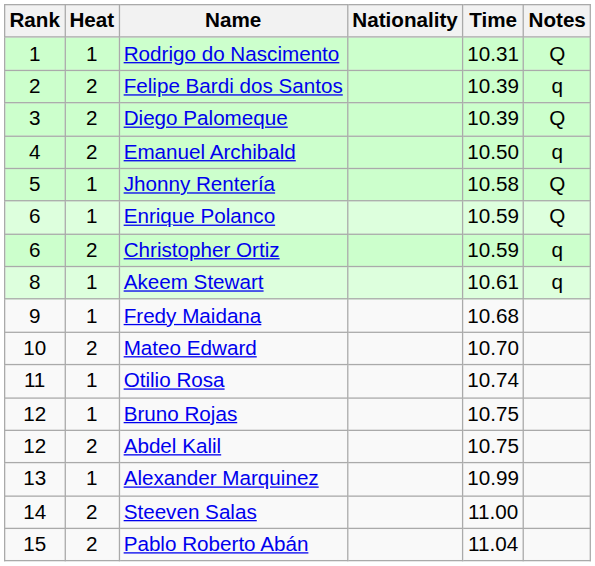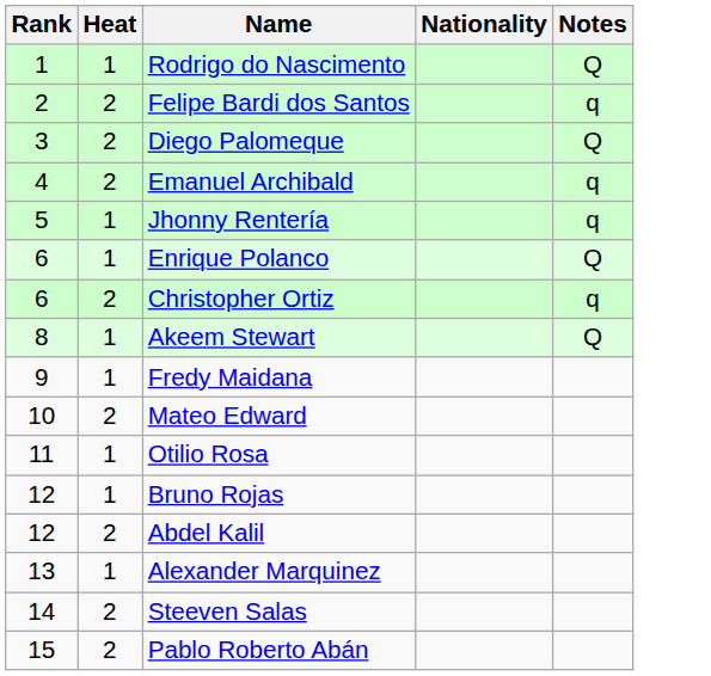 <table class="wikitable sortable" style="text-align:center">
 <tr>
 <th>Rank</th>
 <th>Heat</th>
 <th>Name</th>
 <th>Nationality</th>
-<th>Time</th>
 <th>Notes</th>
 </tr>
 <tr bgcolor=ccffcc>
 <td>1</td>
 <td>1</td>
 <td align=left><a href='#'>Rodrigo do Nascimento</a></td>
 <td align=left></td>
-<td>10.31</td>
 <td>Q</td>
 </tr>
 <tr bgcolor=ccffcc>
 <td>2</td>
 <td>2</td>
 <td align=left><a href='#'>Felipe Bardi dos Santos</a></td>
 <td align=left></td>
-<td>10.39</td>
 <td>q</td>
 </tr>
 <tr bgcolor=ccffcc>
 <td>3</td>
 <td>2</td>
 <td align=left><a href='#'>Diego Palomeque</a></td>
 <td align=left></td>
-<td>10.39</td>
 <td>Q</td>
 </tr>
 <tr bgcolor=ccffcc>
 <td>4</td>
 <td>2</td>
 <td align=left><a href='#'>Emanuel Archibald</a></td>
 <td align=left></td>
-<td>10.50</td>
 <td>q</td>
 </tr>
 <tr bgcolor=ccffcc>
 <td>5</td>
 <td>1</td>
 <td align=left><a href='#'>Jhonny Rentería</a></td>
 <td align=left></td>
-<td>10.58</td>
-<td>Q</td>
+<td>q</td>
 </tr>
 <tr bgcolor=ddffdd>
 <td>6</td>
 <td>1</td>
 <td align=left><a href='#'>Enrique Polanco</a></td>
 <td align=left></td>
-<td>10.59</td>
 <td>Q</td>
 </tr>
 <tr bgcolor=ccffcc>
 <td>6</td>
 <td>2</td>
 <td align=left><a href='#'>Christopher Ortiz</a></td>
 <td align=left></td>
-<td>10.59</td>
 <td>q</td>
 </tr>
 <tr bgcolor=ddffdd>
 <td>8</td>
 <td>1</td>
 <td align=left><a href='#'>Akeem Stewart</a></td>
 <td align=left></td>
-<td>10.61</td>
-<td>q</td>
+<td>Q</td>
 </tr>
 <tr>
 <td>9</td>
 <td>1</td>
 <td align=left><a href='#'>Fredy Maidana</a></td>
 <td align=left></td>
-<td>10.68</td>
 <td></td>
 </tr>
 <tr>
 <td>10</td>
 <td>2</td>
 <td align=left><a href='#'>Mateo Edward</a></td>
 <td align=left></td>
-<td>10.70</td>
 <td></td>
 </tr>
 <tr>
 <td>11</td>
 <td>1</td>
 <td align=left><a href='#'>Otilio Rosa</a></td>
 <td align=left></td>
-<td>10.74</td>
 <td></td>
 </tr>
 <tr>
 <td>12</td>
 <td>1</td>
 <td align=left><a href='#'>Bruno Rojas</a></td>
 <td align=left></td>
-<td>10.75</td>
 <td></td>
 </tr>
 <tr>
 <td>12</td>
 <td>2</td>
 <td align=left><a href='#'>Abdel Kalil</a></td>
 <td align=left></td>
-<td>10.75</td>
 <td></td>
 </tr>
 <tr>
 <td>13</td>
 <td>1</td>
 <td align=left><a href='#'>Alexander Marquinez</a></td>
 <td align=left></td>
-<td>10.99</td>
 <td></td>
 </tr>
 <tr>
 <td>14</td>
 <td>2</td>
 <td align=left><a href='#'>Steeven Salas</a></td>
 <td align=left></td>
-<td>11.00</td>
 <td></td>
 </tr>
 <tr>
 <td>15</td>
 <td>2</td>
 <td align=left><a href='#'>Pablo Roberto Abán</a></td>
 <td align=left></td>
-<td>11.04</td>
 <td></td>
 </tr>
 </table>
